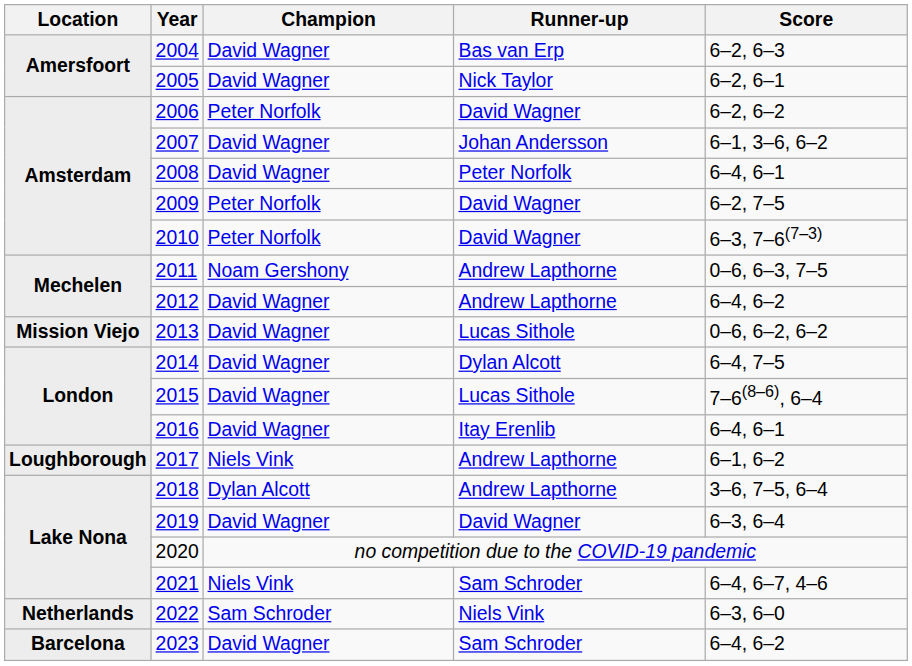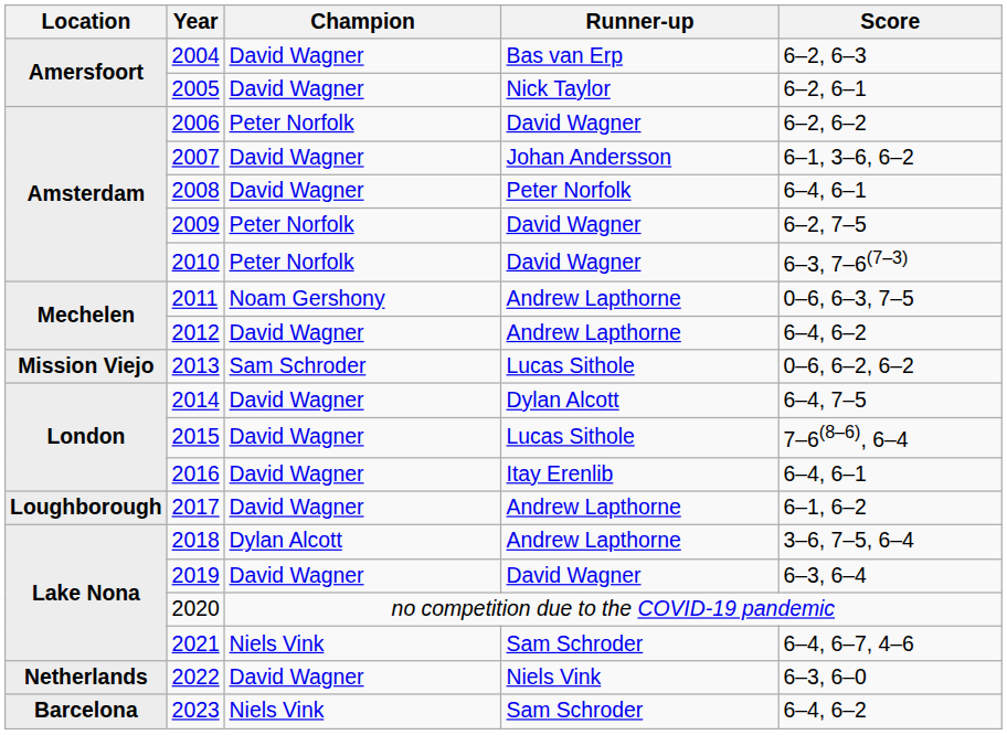 <table class="wikitable">
 <tr>
 <th style="width:100px;">Location</th>
 <th>Year</th>
 <th style="width:200px;">Champion</th>
 <th style="width:200px;">Runner-up</th>
 <th style="width:160px;">Score</th>
 </tr>
 <tr>
 <th rowspan="2" style="text-align:center; background:#ededed;"><strong>Amersfoort</strong></th>
 <td><a href='#'>2004</a></td>
 <td> <a href='#'>David Wagner</a></td>
 <td> <a href='#'>Bas van Erp</a></td>
 <td>6–2, 6–3</td>
 </tr>
 <tr>
 <td><a href='#'>2005</a></td>
 <td> <a href='#'>David Wagner</a></td>
 <td> <a href='#'>Nick Taylor</a></td>
 <td>6–2, 6–1</td>
 </tr>
 <tr>
 <th rowspan="5" style="text-align:center; background:#ededed;"><strong>Amsterdam</strong></th>
 <td><a href='#'>2006</a></td>
 <td> <a href='#'>Peter Norfolk</a></td>
 <td> <a href='#'>David Wagner</a></td>
 <td>6–2, 6–2</td>
 </tr>
 <tr>
 <td><a href='#'>2007</a></td>
 <td> <a href='#'>David Wagner</a></td>
 <td> <a href='#'>Johan Andersson</a></td>
 <td>6–1, 3–6, 6–2</td>
 </tr>
 <tr>
 <td><a href='#'>2008</a></td>
 <td> <a href='#'>David Wagner</a></td>
 <td> <a href='#'>Peter Norfolk</a></td>
 <td>6–4, 6–1</td>
 </tr>
 <tr>
 <td><a href='#'>2009</a></td>
 <td> <a href='#'>Peter Norfolk</a></td>
 <td> <a href='#'>David Wagner</a></td>
 <td>6–2, 7–5</td>
 </tr>
 <tr>
 <td><a href='#'>2010</a></td>
 <td> <a href='#'>Peter Norfolk</a></td>
 <td> <a href='#'>David Wagner</a></td>
 <td>6–3, 7–6<sup>(7–3)</sup></td>
 </tr>
 <tr>
 <th rowspan="2" style="text-align:center; background:#ededed;"><strong>Mechelen</strong></th>
 <td><a href='#'>2011</a></td>
 <td> <a href='#'>Noam Gershony</a></td>
 <td> <a href='#'>Andrew Lapthorne</a></td>
 <td>0–6, 6–3, 7–5</td>
 </tr>
 <tr>
 <td><a href='#'>2012</a></td>
 <td> <a href='#'>David Wagner</a></td>
 <td> <a href='#'>Andrew Lapthorne</a></td>
 <td>6–4, 6–2</td>
 </tr>
 <tr>
 <th style="text-align:center; background:#ededed;"><strong>Mission Viejo</strong></th>
 <td><a href='#'>2013</a></td>
-<td> <a href='#'>David Wagner</a></td>
+<td> <a href='#'>Sam Schroder</a></td>
 <td> <a href='#'>Lucas Sithole</a></td>
 <td>0–6, 6–2, 6–2</td>
 </tr>
 <tr>
 <th rowspan="3" style="text-align:center; background:#ededed;"><strong>London</strong></th>
 <td><a href='#'>2014</a></td>
 <td> <a href='#'>David Wagner</a></td>
 <td> <a href='#'>Dylan Alcott</a></td>
 <td>6–4, 7–5</td>
 </tr>
 <tr>
 <td><a href='#'>2015</a></td>
 <td> <a href='#'>David Wagner</a></td>
 <td> <a href='#'>Lucas Sithole</a></td>
 <td>7–6<sup>(8–6)</sup>, 6–4</td>
 </tr>
 <tr>
 <td><a href='#'>2016</a></td>
 <td> <a href='#'>David Wagner</a></td>
 <td> <a href='#'>Itay Erenlib</a></td>
 <td>6–4, 6–1</td>
 </tr>
 <tr>
 <th style="text-align:center; background:#ededed;"><strong>Loughborough</strong></th>
 <td><a href='#'>2017</a></td>
-<td> <a href='#'>Niels Vink</a></td>
+<td> <a href='#'>David Wagner</a></td>
 <td> <a href='#'>Andrew Lapthorne</a></td>
 <td>6–1, 6–2</td>
 </tr>
 <tr>
 <th rowspan="4" style="text-align:center; background:#ededed;"><strong>Lake Nona</strong></th>
 <td><a href='#'>2018</a></td>
 <td> <a href='#'>Dylan Alcott</a></td>
 <td> <a href='#'>Andrew Lapthorne</a></td>
 <td>3–6, 7–5, 6–4</td>
 </tr>
 <tr>
 <td><a href='#'>2019</a></td>
 <td> <a href='#'>David Wagner</a></td>
 <td> <a href='#'>David Wagner</a></td>
 <td>6–3, 6–4</td>
 </tr>
 <tr>
 <td>2020</td>
 <td style="text-align:center" colspan=3><em>no competition due to the <a href='#'>COVID-19 pandemic</a></em></td>
 </tr>
 <tr>
 <td><a href='#'>2021</a></td>
 <td> <a href='#'>Niels Vink</a></td>
 <td> <a href='#'>Sam Schroder</a></td>
 <td>6–4, 6–7, 4–6</td>
 </tr>
 <tr>
 <th style="text-align:center; background:#ededed;"><strong>Netherlands</strong></th>
 <td><a href='#'>2022</a></td>
-<td> <a href='#'>Sam Schroder</a></td>
+<td> <a href='#'>David Wagner</a></td>
 <td> <a href='#'>Niels Vink</a></td>
 <td>6–3, 6–0</td>
 </tr>
 <tr>
 <th style="text-align:center; background:#ededed;"><strong>Barcelona</strong></th>
 <td><a href='#'>2023</a></td>
-<td> <a href='#'>David Wagner</a></td>
+<td> <a href='#'>Niels Vink</a></td>
 <td> <a href='#'>Sam Schroder</a></td>
 <td>6–4, 6–2</td>
 </tr>
 </table>
